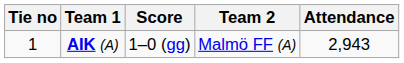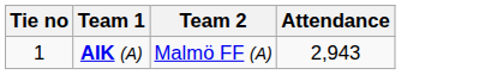 <table class="wikitable" style="text-align:center">
 <tr>
 <th style= width="40px">Tie no</th>
 <th style= width="150px">Team 1</th>
-<th style= width="60px">Score</th>
 <th style= width="150px">Team 2</th>
 <th style= width="30px">Attendance</th>
 </tr>
 <tr>
 <td>1</td>
 <td><strong><a href='#'>AIK</a></strong> <em><small>(A)</small></em></td>
-<td>1–0 (<a href='#'>gg</a>)</td>
 <td><a href='#'>Malmö FF</a> <em><small>(A)</small></em></td>
 <td>2,943</td>
 </tr>
 </table>
